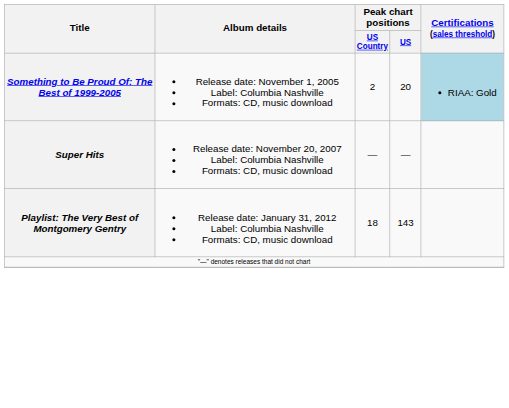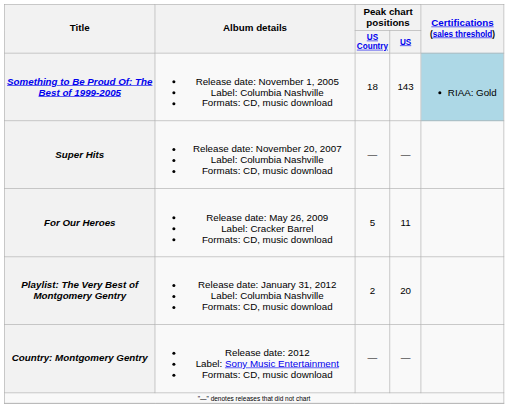 <table class="wikitable plainrowheaders" style="text-align:center;">
 <tr>
 <th rowspan="2" style="width:15em;">Title</th>
 <th rowspan="2" style="width:20em;">Album details</th>
 <th colspan="2">Peak chart<br>positions</th>
 <th rowspan="2" style="width:8em;"><a href='#'>Certifications</a><br><small>(<a href='#'>sales threshold</a>)</small></th>
 </tr>
 <tr style=font-size:smaller;>
 <th width="45"><a href='#'>US Country</a><br></th>
 <th width="45"><a href='#'>US</a><br></th>
 </tr>
 <tr>
 <th scope="row"><em><a href='#'>Something to Be Proud Of: The Best of 1999-2005</a></em></th>
 <td><br><ul><li>Release date: November 1, 2005</li><li>Label: Columbia Nashville</li><li>Formats: CD, music download</li></ul></td>
-<td>2</td>
-<td>20</td>
+<td>18</td>
+<td>143</td>
 <td align="left" style="background: lightblue;"><br><ul><li>RIAA: Gold</li></ul></td>
 </tr>
 <tr>
 <th scope="row"><em>Super Hits</em></th>
 <td><br><ul><li>Release date: November 20, 2007</li><li>Label: Columbia Nashville</li><li>Formats: CD, music download</li></ul></td>
 <td>—</td>
 <td>—</td>
 <td></td>
 </tr>
 <tr>
+<th scope="row"><em>For Our Heroes</em></th>
+<td><br><ul><li>Release date: May 26, 2009</li><li>Label: Cracker Barrel</li><li>Formats: CD, music download</li></ul></td>
+<td>5</td>
+<td>11</td>
+<td></td>
+</tr>
+<tr>
 <th scope="row"><em>Playlist: The Very Best of Montgomery Gentry</em></th>
 <td><br><ul><li>Release date: January 31, 2012</li><li>Label: Columbia Nashville</li><li>Formats: CD, music download</li></ul></td>
-<td>18</td>
-<td>143</td>
+<td>2</td>
+<td>20</td>
+<td></td>
+</tr>
+<tr>
+<th scope="row"><em>Country: Montgomery Gentry</em></th>
+<td><br><ul><li>Release date: 2012</li><li>Label: <a href='#'>Sony Music Entertainment</a></li><li>Formats: CD, music download</li></ul></td>
+<td>—</td>
+<td>—</td>
 <td></td>
 </tr>
 <tr>
 <td colspan="5" style="font-size:8pt">"—" denotes releases that did not chart</td>
 </tr>
 <tr>
 </tr>
 </table>
